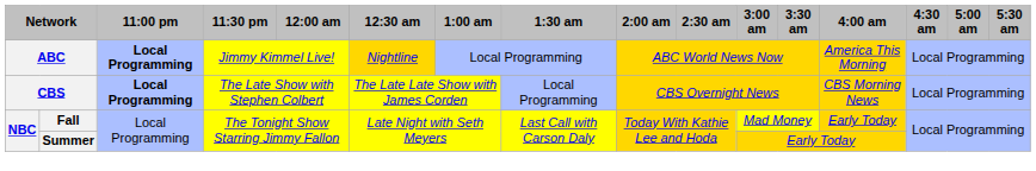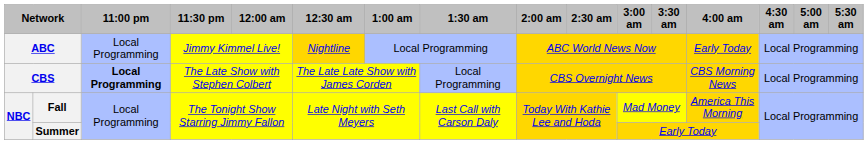 <table class="wikitable" style="width:100%;margin-right:0;text-align:center">
 <tr>
 <th colspan="2" style="background-color:#C0C0C0;text-align:center">Network</th>
 <th style="background-color:#C0C0C0;text-align:center">11:00 pm</th>
 <th style="background-color:#C0C0C0;text-align:center">11:30 pm</th>
 <th style="background-color:#C0C0C0;text-align:center">12:00 am</th>
 <th style="background-color:#C0C0C0;text-align:center">12:30 am</th>
 <th style="background-color:#C0C0C0;text-align:center">1:00 am</th>
 <th style="background-color:#C0C0C0;text-align:center">1:30 am</th>
 <th style="background-color:#C0C0C0;text-align:center">2:00 am</th>
 <th style="background-color:#C0C0C0;text-align:center">2:30 am</th>
 <th style="background-color:#C0C0C0;text-align:center">3:00 am</th>
 <th style="background-color:#C0C0C0;text-align:center">3:30 am</th>
 <th style="background-color:#C0C0C0;text-align:center">4:00 am</th>
 <th style="background-color:#C0C0C0;text-align:center">4:30 am</th>
 <th style="background-color:#C0C0C0;text-align:center">5:00 am</th>
 <th style="background-color:#C0C0C0;text-align:center">5:30 am</th>
 </tr>
 <tr>
 <th colspan="2"><a href='#'>ABC</a></th>
-<td colspan="1" style="background:#abbfff"><strong>Local Programming</strong></td>
+<td colspan="1" style="background:#abbfff">Local Programming</td>
 <td colspan="2" style="background:yellow"><em><a href='#'>Jimmy Kimmel Live!</a></em> </td>
 <td colspan="1" style="background:gold"><em><a href='#'>Nightline</a></em> </td>
 <td colspan="2" style="background:#abbfff">Local Programming</td>
 <td colspan="4" style="background:gold"><em><a href='#'>ABC World News Now</a></em></td>
-<td colspan="1" style="background:gold"><em><a href='#'>America This Morning</a></em></td>
+<td colspan="1" style="background:gold"><em><a href='#'>Early Today</a></em></td>
 <td colspan="3" style="background:#abbfff">Local Programming</td>
 </tr>
 <tr>
 <th colspan="2"><a href='#'>CBS</a></th>
 <td colspan="1" style="background:#abbfff"><strong>Local Programming</strong></td>
 <td colspan="2" style="background:yellow"><em><a href='#'>The Late Show with Stephen Colbert</a></em> </td>
 <td colspan="2" style="background:yellow"><em><a href='#'>The Late Late Show with James Corden</a></em> </td>
 <td colspan="1" style="background:#abbfff">Local Programming</td>
 <td colspan="4" style="background:gold"><em><a href='#'>CBS Overnight News</a></em></td>
 <td colspan="1" style="background:gold"><em><a href='#'>CBS Morning News</a></em></td>
 <td colspan="3" style="background:#abbfff">Local Programming</td>
 </tr>
 <tr>
 <th colspan="1" rowspan="2"><a href='#'>NBC</a></th>
 <th>Fall</th>
 <td colspan="1" rowspan="2" style="background:#abbfff">Local Programming</td>
 <td colspan="2" rowspan="2" style="background:yellow"><em><a href='#'>The Tonight Show Starring Jimmy Fallon</a></em> </td>
 <td colspan="2" rowspan="2" style="background:yellow"><em><a href='#'>Late Night with Seth Meyers</a></em></td>
 <td colspan="1" rowspan="2" style="background:yellow"><em><a href='#'>Last Call with Carson Daly</a></em></td>
 <td colspan="2" rowspan="2" style="background:gold"><em><a href='#'>Today With Kathie Lee and Hoda</a></em> </td>
 <td colspan="2" style="background:yellow"><em><a href='#'>Mad Money</a></em> </td>
-<td colspan="1" style="background:gold"><em><a href='#'>Early Today</a></em></td>
+<td colspan="1" style="background:gold"><em><a href='#'>America This Morning</a></em></td>
 <td colspan="3" rowspan="2" style="background:#abbfff">Local Programming</td>
 </tr>
 <tr>
 <th>Summer</th>
 <td colspan="3" style="background:gold"><em><a href='#'>Early Today</a></em></td>
 </tr>
 </table>
